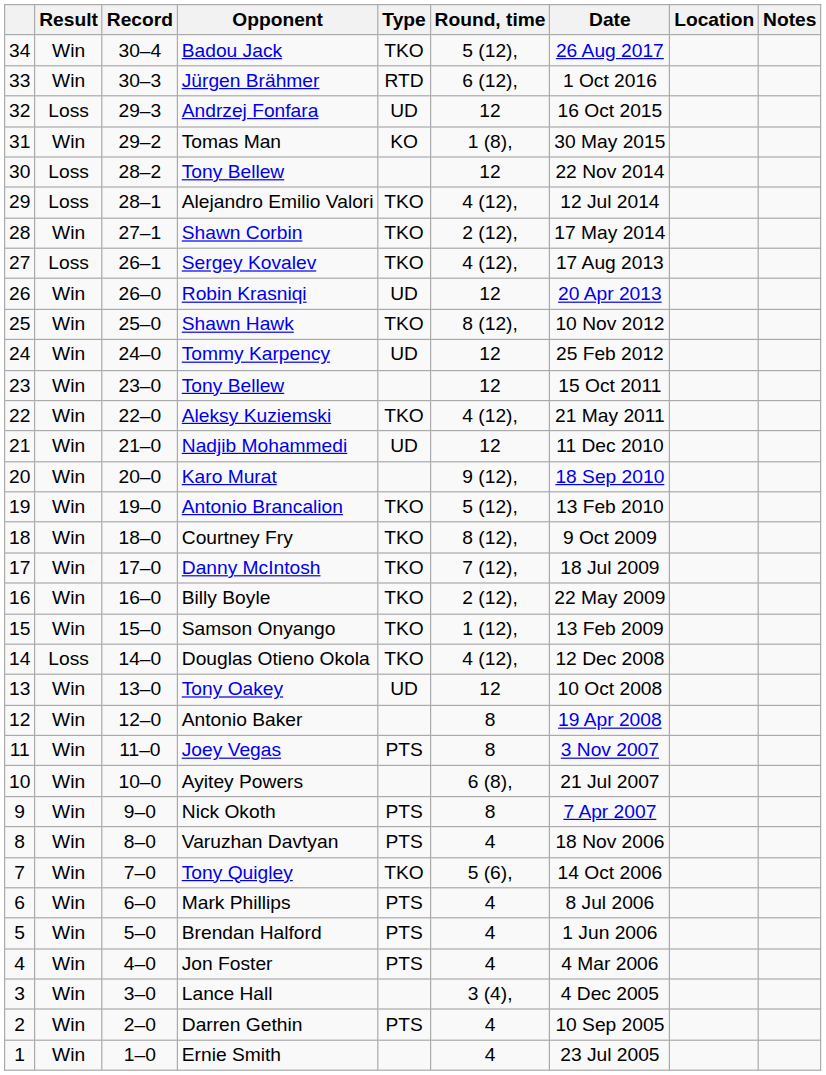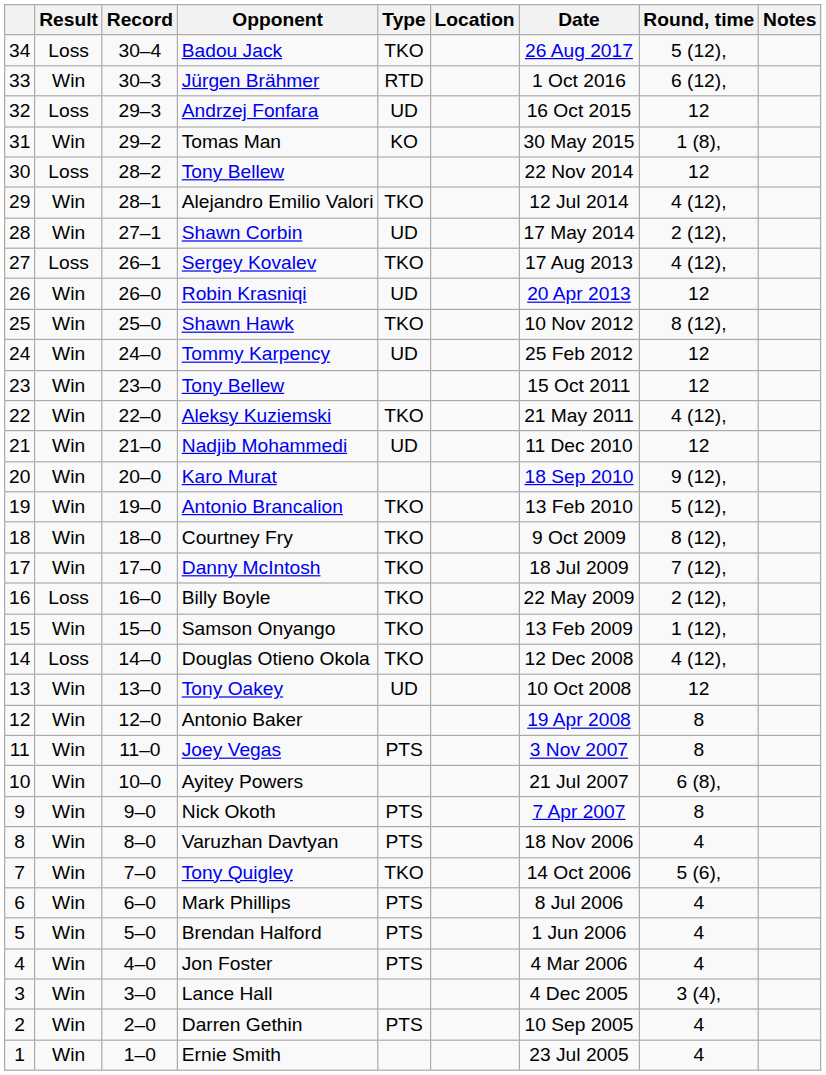 <table class="wikitable" style="text-align:center">
 <tr>
 <th></th>
 <th>Result</th>
 <th>Record</th>
 <th>Opponent</th>
 <th>Type</th>
+<th>Location</th>
+<th>Date</th>
 <th>Round, time</th>
-<th>Date</th>
-<th>Location</th>
 <th>Notes</th>
 </tr>
 <tr>
 <td>34</td>
-<td>Win</td>
+<td>Loss</td>
 <td>30–4</td>
 <td style="text-align:left;"><a href='#'>Badou Jack</a></td>
 <td>TKO</td>
+<td style="text-align:left;"></td>
+<td><a href='#'>26 Aug 2017</a></td>
 <td>5 (12), </td>
-<td><a href='#'>26 Aug 2017</a></td>
-<td style="text-align:left;"></td>
 <td style="text-align:left;"></td>
 </tr>
 <tr>
 <td>33</td>
 <td>Win</td>
 <td>30–3</td>
 <td style="text-align:left;"><a href='#'>Jürgen Brähmer</a></td>
 <td>RTD</td>
+<td style="text-align:left;"></td>
+<td>1 Oct 2016</td>
 <td>6 (12), </td>
-<td>1 Oct 2016</td>
-<td style="text-align:left;"></td>
 <td style="text-align:left;"></td>
 </tr>
 <tr>
 <td>32</td>
 <td>Loss</td>
 <td>29–3</td>
 <td style="text-align:left;"><a href='#'>Andrzej Fonfara</a></td>
 <td>UD</td>
+<td style="text-align:left;"></td>
+<td>16 Oct 2015</td>
 <td>12</td>
-<td>16 Oct 2015</td>
-<td style="text-align:left;"></td>
 <td style="text-align:left;"></td>
 </tr>
 <tr>
 <td>31</td>
 <td>Win</td>
 <td>29–2</td>
 <td style="text-align:left;">Tomas Man</td>
 <td>KO</td>
+<td style="text-align:left;"></td>
+<td>30 May 2015</td>
 <td>1 (8), </td>
-<td>30 May 2015</td>
-<td style="text-align:left;"></td>
 <td></td>
 </tr>
 <tr>
 <td>30</td>
 <td>Loss</td>
 <td>28–2</td>
 <td style="text-align:left;"><a href='#'>Tony Bellew</a></td>
 <td></td>
+<td style="text-align:left;"></td>
+<td>22 Nov 2014</td>
 <td>12</td>
-<td>22 Nov 2014</td>
-<td style="text-align:left;"></td>
 <td></td>
 </tr>
 <tr>
 <td>29</td>
-<td>Loss</td>
+<td>Win</td>
 <td>28–1</td>
 <td style="text-align:left;">Alejandro Emilio Valori</td>
 <td>TKO</td>
+<td style="text-align:left;"></td>
+<td>12 Jul 2014</td>
 <td>4 (12), </td>
-<td>12 Jul 2014</td>
-<td style="text-align:left;"></td>
 <td style="text-align:left;"></td>
 </tr>
 <tr>
 <td>28</td>
 <td>Win</td>
 <td>27–1</td>
 <td style="text-align:left;"><a href='#'>Shawn Corbin</a></td>
-<td>TKO</td>
+<td>UD</td>
+<td style="text-align:left;"></td>
+<td>17 May 2014</td>
 <td>2 (12), </td>
-<td>17 May 2014</td>
-<td style="text-align:left;"></td>
 <td style="text-align:left;"></td>
 </tr>
 <tr>
 <td>27</td>
 <td>Loss</td>
 <td>26–1</td>
 <td style="text-align:left;"><a href='#'>Sergey Kovalev</a></td>
 <td>TKO</td>
+<td style="text-align:left;"></td>
+<td>17 Aug 2013</td>
 <td>4 (12), </td>
-<td>17 Aug 2013</td>
-<td style="text-align:left;"></td>
 <td style="text-align:left;"></td>
 </tr>
 <tr>
 <td>26</td>
 <td>Win</td>
 <td>26–0</td>
 <td style="text-align:left;"><a href='#'>Robin Krasniqi</a></td>
 <td>UD</td>
+<td style="text-align:left;"></td>
+<td><a href='#'>20 Apr 2013</a></td>
 <td>12</td>
-<td><a href='#'>20 Apr 2013</a></td>
-<td style="text-align:left;"></td>
 <td style="text-align:left;"></td>
 </tr>
 <tr>
 <td>25</td>
 <td>Win</td>
 <td>25–0</td>
 <td style="text-align:left;"><a href='#'>Shawn Hawk</a></td>
 <td>TKO</td>
+<td style="text-align:left;"></td>
+<td>10 Nov 2012</td>
 <td>8 (12), </td>
-<td>10 Nov 2012</td>
-<td style="text-align:left;"></td>
 <td style="text-align:left;"></td>
 </tr>
 <tr>
 <td>24</td>
 <td>Win</td>
 <td>24–0</td>
 <td style="text-align:left;"><a href='#'>Tommy Karpency</a></td>
 <td>UD</td>
+<td style="text-align:left;"></td>
+<td>25 Feb 2012</td>
 <td>12</td>
-<td>25 Feb 2012</td>
-<td style="text-align:left;"></td>
 <td style="text-align:left;"></td>
 </tr>
 <tr>
 <td>23</td>
 <td>Win</td>
 <td>23–0</td>
 <td style="text-align:left;"><a href='#'>Tony Bellew</a></td>
 <td></td>
+<td style="text-align:left;"></td>
+<td>15 Oct 2011</td>
 <td>12</td>
-<td>15 Oct 2011</td>
-<td style="text-align:left;"></td>
 <td style="text-align:left;"></td>
 </tr>
 <tr>
 <td>22</td>
 <td>Win</td>
 <td>22–0</td>
 <td style="text-align:left;"><a href='#'>Aleksy Kuziemski</a></td>
 <td>TKO</td>
+<td style="text-align:left;"></td>
+<td>21 May 2011</td>
 <td>4 (12), </td>
-<td>21 May 2011</td>
-<td style="text-align:left;"></td>
 <td style="text-align:left;"></td>
 </tr>
 <tr>
 <td>21</td>
 <td>Win</td>
 <td>21–0</td>
 <td style="text-align:left;"><a href='#'>Nadjib Mohammedi</a></td>
 <td>UD</td>
+<td style="text-align:left;"></td>
+<td>11 Dec 2010</td>
 <td>12</td>
-<td>11 Dec 2010</td>
-<td style="text-align:left;"></td>
 <td style="text-align:left;"></td>
 </tr>
 <tr>
 <td>20</td>
 <td>Win</td>
 <td>20–0</td>
 <td style="text-align:left;"><a href='#'>Karo Murat</a></td>
 <td></td>
+<td style="text-align:left;"></td>
+<td><a href='#'>18 Sep 2010</a></td>
 <td>9 (12), </td>
-<td><a href='#'>18 Sep 2010</a></td>
-<td style="text-align:left;"></td>
 <td></td>
 </tr>
 <tr>
 <td>19</td>
 <td>Win</td>
 <td>19–0</td>
 <td style="text-align:left;"><a href='#'>Antonio Brancalion</a></td>
 <td>TKO</td>
+<td style="text-align:left;"></td>
+<td>13 Feb 2010</td>
 <td>5 (12), </td>
-<td>13 Feb 2010</td>
-<td style="text-align:left;"></td>
 <td style="text-align:left;"></td>
 </tr>
 <tr>
 <td>18</td>
 <td>Win</td>
 <td>18–0</td>
 <td style="text-align:left;">Courtney Fry</td>
 <td>TKO</td>
+<td style="text-align:left;"></td>
+<td>9 Oct 2009</td>
 <td>8 (12), </td>
-<td>9 Oct 2009</td>
-<td style="text-align:left;"></td>
 <td style="text-align:left;"></td>
 </tr>
 <tr>
 <td>17</td>
 <td>Win</td>
 <td>17–0</td>
 <td style="text-align:left;"><a href='#'>Danny McIntosh</a></td>
 <td>TKO</td>
+<td style="text-align:left;"></td>
+<td>18 Jul 2009</td>
 <td>7 (12), </td>
-<td>18 Jul 2009</td>
-<td style="text-align:left;"></td>
 <td style="text-align:left;"></td>
 </tr>
 <tr>
 <td>16</td>
-<td>Win</td>
+<td>Loss</td>
 <td>16–0</td>
 <td style="text-align:left;">Billy Boyle</td>
 <td>TKO</td>
+<td style="text-align:left;"></td>
+<td>22 May 2009</td>
 <td>2 (12), </td>
-<td>22 May 2009</td>
-<td style="text-align:left;"></td>
 <td style="text-align:left;"></td>
 </tr>
 <tr>
 <td>15</td>
 <td>Win</td>
 <td>15–0</td>
 <td style="text-align:left;">Samson Onyango</td>
 <td>TKO</td>
+<td style="text-align:left;"></td>
+<td>13 Feb 2009</td>
 <td>1 (12), </td>
-<td>13 Feb 2009</td>
-<td style="text-align:left;"></td>
 <td style="text-align:left;"></td>
 </tr>
 <tr>
 <td>14</td>
 <td>Loss</td>
 <td>14–0</td>
 <td style="text-align:left;">Douglas Otieno Okola</td>
 <td>TKO</td>
+<td style="text-align:left;"></td>
+<td>12 Dec 2008</td>
 <td>4 (12), </td>
-<td>12 Dec 2008</td>
-<td style="text-align:left;"></td>
 <td style="text-align:left;"></td>
 </tr>
 <tr>
 <td>13</td>
 <td>Win</td>
 <td>13–0</td>
 <td style="text-align:left;"><a href='#'>Tony Oakey</a></td>
 <td>UD</td>
+<td style="text-align:left;"></td>
+<td>10 Oct 2008</td>
 <td>12</td>
-<td>10 Oct 2008</td>
-<td style="text-align:left;"></td>
 <td style="text-align:left;"></td>
 </tr>
 <tr>
 <td>12</td>
 <td>Win</td>
 <td>12–0</td>
 <td style="text-align:left;">Antonio Baker</td>
 <td></td>
+<td style="text-align:left;"></td>
+<td><a href='#'>19 Apr 2008</a></td>
 <td>8</td>
-<td><a href='#'>19 Apr 2008</a></td>
-<td style="text-align:left;"></td>
 <td></td>
 </tr>
 <tr>
 <td>11</td>
 <td>Win</td>
 <td>11–0</td>
 <td style="text-align:left;"><a href='#'>Joey Vegas</a></td>
 <td>PTS</td>
+<td style="text-align:left;"></td>
+<td><a href='#'>3 Nov 2007</a></td>
 <td>8</td>
-<td><a href='#'>3 Nov 2007</a></td>
-<td style="text-align:left;"></td>
 <td></td>
 </tr>
 <tr>
 <td>10</td>
 <td>Win</td>
 <td>10–0</td>
 <td style="text-align:left;">Ayitey Powers</td>
 <td></td>
+<td style="text-align:left;"></td>
+<td>21 Jul 2007</td>
 <td>6 (8), </td>
-<td>21 Jul 2007</td>
-<td style="text-align:left;"></td>
 <td></td>
 </tr>
 <tr>
 <td>9</td>
 <td>Win</td>
 <td>9–0</td>
 <td style="text-align:left;">Nick Okoth</td>
 <td>PTS</td>
+<td style="text-align:left;"></td>
+<td><a href='#'>7 Apr 2007</a></td>
 <td>8</td>
-<td><a href='#'>7 Apr 2007</a></td>
-<td style="text-align:left;"></td>
 <td></td>
 </tr>
 <tr>
 <td>8</td>
 <td>Win</td>
 <td>8–0</td>
 <td style="text-align:left;">Varuzhan Davtyan</td>
 <td>PTS</td>
+<td style="text-align:left;"></td>
+<td>18 Nov 2006</td>
 <td>4</td>
-<td>18 Nov 2006</td>
-<td style="text-align:left;"></td>
 <td></td>
 </tr>
 <tr>
 <td>7</td>
 <td>Win</td>
 <td>7–0</td>
 <td style="text-align:left;"><a href='#'>Tony Quigley</a></td>
 <td>TKO</td>
+<td style="text-align:left;"></td>
+<td>14 Oct 2006</td>
 <td>5 (6), </td>
-<td>14 Oct 2006</td>
-<td style="text-align:left;"></td>
 <td></td>
 </tr>
 <tr>
 <td>6</td>
 <td>Win</td>
 <td>6–0</td>
 <td style="text-align:left;">Mark Phillips</td>
 <td>PTS</td>
+<td style="text-align:left;"></td>
+<td>8 Jul 2006</td>
 <td>4</td>
-<td>8 Jul 2006</td>
-<td style="text-align:left;"></td>
 <td></td>
 </tr>
 <tr>
 <td>5</td>
 <td>Win</td>
 <td>5–0</td>
 <td style="text-align:left;">Brendan Halford</td>
 <td>PTS</td>
+<td style="text-align:left;"></td>
+<td>1 Jun 2006</td>
 <td>4</td>
-<td>1 Jun 2006</td>
-<td style="text-align:left;"></td>
 <td></td>
 </tr>
 <tr>
 <td>4</td>
 <td>Win</td>
 <td>4–0</td>
 <td style="text-align:left;">Jon Foster</td>
 <td>PTS</td>
+<td style="text-align:left;"></td>
+<td>4 Mar 2006</td>
 <td>4</td>
-<td>4 Mar 2006</td>
-<td style="text-align:left;"></td>
 <td></td>
 </tr>
 <tr>
 <td>3</td>
 <td>Win</td>
 <td>3–0</td>
 <td style="text-align:left;">Lance Hall</td>
 <td></td>
+<td style="text-align:left;"></td>
+<td>4 Dec 2005</td>
 <td>3 (4), </td>
-<td>4 Dec 2005</td>
-<td style="text-align:left;"></td>
 <td></td>
 </tr>
 <tr>
 <td>2</td>
 <td>Win</td>
 <td>2–0</td>
 <td style="text-align:left;">Darren Gethin</td>
 <td>PTS</td>
+<td style="text-align:left;"></td>
+<td>10 Sep 2005</td>
 <td>4</td>
-<td>10 Sep 2005</td>
-<td style="text-align:left;"></td>
 <td></td>
 </tr>
 <tr>
 <td>1</td>
 <td>Win</td>
 <td>1–0</td>
 <td style="text-align:left;">Ernie Smith</td>
 <td></td>
+<td style="text-align:left;"></td>
+<td>23 Jul 2005</td>
 <td>4</td>
-<td>23 Jul 2005</td>
-<td style="text-align:left;"></td>
 <td></td>
 </tr>
 </table>
